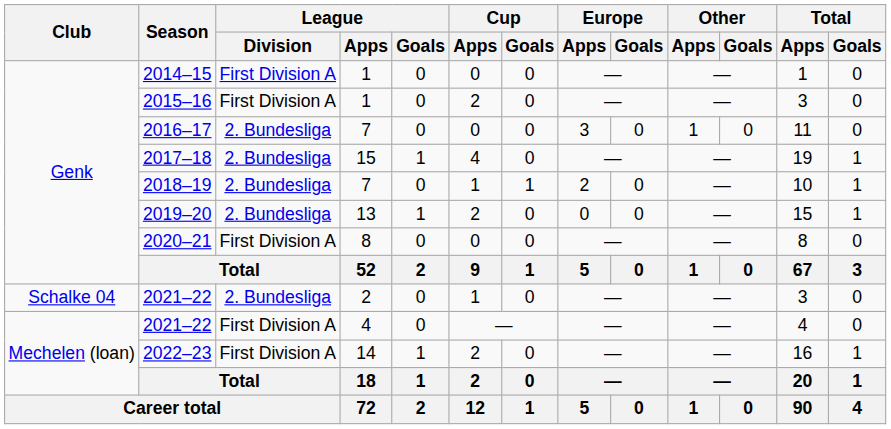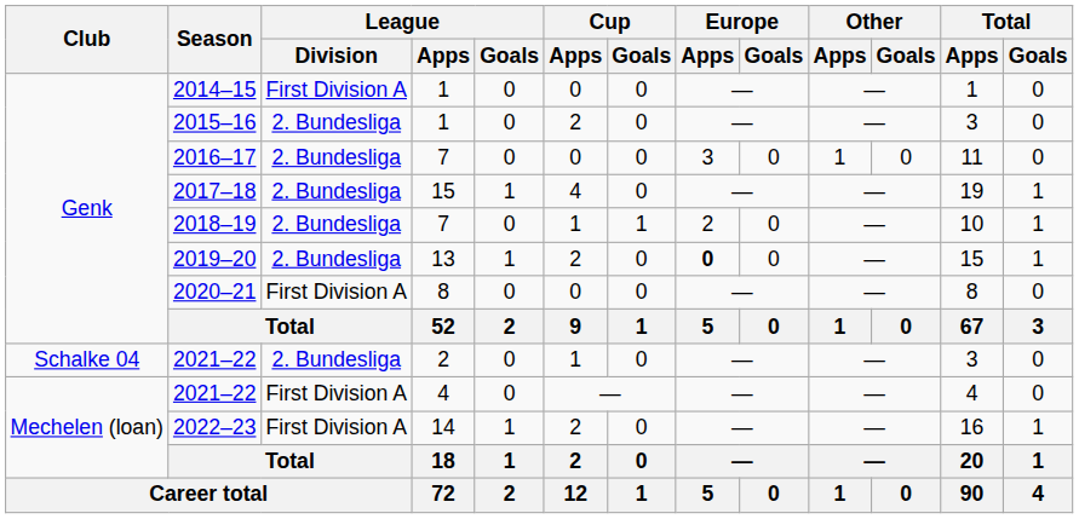 <table class="wikitable" style="text-align:center;">
 <tr>
 <th rowspan="2">Club</th>
 <th rowspan="2">Season</th>
 <th colspan="3">League</th>
 <th colspan="2">Cup</th>
 <th colspan="2">Europe</th>
 <th colspan="2">Other</th>
 <th colspan="2">Total</th>
 </tr>
 <tr>
 <th>Division</th>
 <th>Apps</th>
 <th>Goals</th>
 <th>Apps</th>
 <th>Goals</th>
 <th>Apps</th>
 <th>Goals</th>
 <th>Apps</th>
 <th>Goals</th>
 <th>Apps</th>
 <th>Goals</th>
 </tr>
 <tr>
 <td rowspan="8"><a href='#'>Genk</a></td>
 <td><a href='#'>2014–15</a></td>
 <td><a href='#'>First Division A</a></td>
 <td>1</td>
 <td>0</td>
 <td>0</td>
 <td>0</td>
 <td colspan="2">—</td>
 <td colspan="2">—</td>
 <td>1</td>
 <td>0</td>
 </tr>
 <tr>
 <td><a href='#'>2015–16</a></td>
-<td>First Division A</td>
+<td><a href='#'>2. Bundesliga</a></td>
 <td>1</td>
 <td>0</td>
 <td>2</td>
 <td>0</td>
 <td colspan="2">—</td>
 <td colspan="2">—</td>
 <td>3</td>
 <td>0</td>
 </tr>
 <tr>
 <td><a href='#'>2016–17</a></td>
 <td><a href='#'>2. Bundesliga</a></td>
 <td>7</td>
 <td>0</td>
 <td>0</td>
 <td>0</td>
 <td>3</td>
 <td>0</td>
 <td>1</td>
 <td>0</td>
 <td>11</td>
 <td>0</td>
 </tr>
 <tr>
 <td><a href='#'>2017–18</a></td>
 <td><a href='#'>2. Bundesliga</a></td>
 <td>15</td>
 <td>1</td>
 <td>4</td>
 <td>0</td>
 <td colspan="2">—</td>
 <td colspan="2">—</td>
 <td>19</td>
 <td>1</td>
 </tr>
 <tr>
 <td><a href='#'>2018–19</a></td>
 <td><a href='#'>2. Bundesliga</a></td>
 <td>7</td>
 <td>0</td>
 <td>1</td>
 <td>1</td>
 <td>2</td>
 <td>0</td>
 <td colspan="2">—</td>
 <td>10</td>
 <td>1</td>
 </tr>
 <tr>
 <td><a href='#'>2019–20</a></td>
 <td><a href='#'>2. Bundesliga</a></td>
 <td>13</td>
 <td>1</td>
 <td>2</td>
 <td>0</td>
-<td>0</td>
+<td><strong>0</strong></td>
 <td>0</td>
 <td colspan="2">—</td>
 <td>15</td>
 <td>1</td>
 </tr>
 <tr>
 <td><a href='#'>2020–21</a></td>
 <td>First Division A</td>
 <td>8</td>
 <td>0</td>
 <td>0</td>
 <td>0</td>
 <td colspan="2">—</td>
 <td colspan="2">—</td>
 <td>8</td>
 <td>0</td>
 </tr>
 <tr>
 <th colspan="2">Total</th>
 <th>52</th>
 <th>2</th>
 <th>9</th>
 <th>1</th>
 <th>5</th>
 <th>0</th>
 <th>1</th>
 <th>0</th>
 <th>67</th>
 <th>3</th>
 </tr>
 <tr>
 <td><a href='#'>Schalke 04</a></td>
 <td><a href='#'>2021–22</a></td>
 <td><a href='#'>2. Bundesliga</a></td>
 <td>2</td>
 <td>0</td>
 <td>1</td>
 <td>0</td>
 <td colspan="2">—</td>
 <td colspan="2">—</td>
 <td>3</td>
 <td>0</td>
 </tr>
 <tr>
 <td rowspan="3"><a href='#'>Mechelen</a> (loan)</td>
 <td><a href='#'>2021–22</a></td>
 <td>First Division A</td>
 <td>4</td>
 <td>0</td>
 <td colspan="2">—</td>
 <td colspan="2">—</td>
 <td colspan="2">—</td>
 <td>4</td>
 <td>0</td>
 </tr>
 <tr>
 <td><a href='#'>2022–23</a></td>
 <td>First Division A</td>
 <td>14</td>
 <td>1</td>
 <td>2</td>
 <td>0</td>
 <td colspan="2">—</td>
 <td colspan="2">—</td>
 <td>16</td>
 <td>1</td>
 </tr>
 <tr>
 <th colspan="2">Total</th>
 <th>18</th>
 <th>1</th>
 <th>2</th>
 <th>0</th>
 <th colspan="2">—</th>
 <th colspan="2">—</th>
 <th>20</th>
 <th>1</th>
 </tr>
 <tr>
 <th colspan="3">Career total</th>
 <th>72</th>
 <th>2</th>
 <th>12</th>
 <th>1</th>
 <th>5</th>
 <th>0</th>
 <th>1</th>
 <th>0</th>
 <th>90</th>
 <th>4</th>
 </tr>
 </table>
